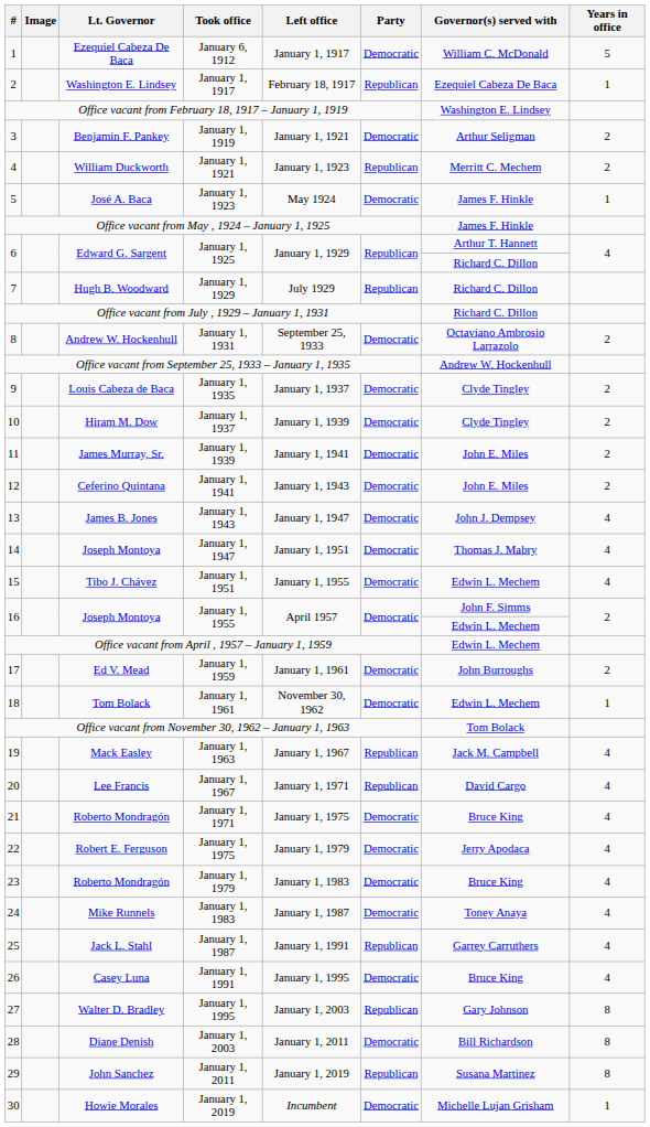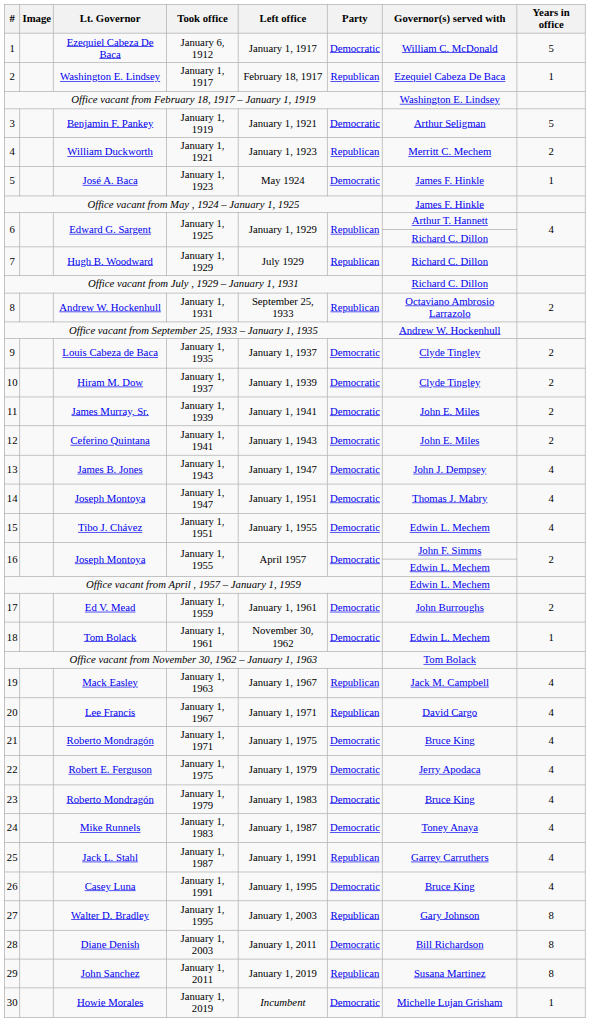 <table class="wikitable" style="text-align:center">
 <tr>
 <th>#</th>
 <th>Image</th>
 <th>Lt. Governor</th>
 <th>Took office</th>
 <th>Left office</th>
 <th>Party</th>
 <th>Governor(s) served with</th>
 <th>Years in office</th>
 </tr>
 <tr>
 <td>1</td>
 <td></td>
 <td><a href='#'>Ezequiel Cabeza De Baca</a></td>
 <td>January 6, 1912</td>
 <td>January 1, 1917</td>
 <td><a href='#'>Democratic</a></td>
 <td><a href='#'>William C. McDonald</a></td>
 <td>5</td>
 </tr>
 <tr>
 <td>2</td>
 <td></td>
 <td><a href='#'>Washington E. Lindsey</a></td>
 <td>January 1, 1917</td>
 <td>February 18, 1917</td>
 <td><a href='#'>Republican</a></td>
 <td><a href='#'>Ezequiel Cabeza De Baca</a></td>
 <td>1 <small></small></td>
 </tr>
 <tr>
 <td colspan="6"><em>Office vacant from</em> <em>February 18, 1917 – January 1, 1919</em></td>
 <td><a href='#'>Washington E. Lindsey</a></td>
 <td></td>
 </tr>
 <tr>
 <td>3</td>
 <td></td>
 <td><a href='#'>Benjamin F. Pankey</a></td>
 <td>January 1, 1919</td>
 <td>January 1, 1921</td>
 <td><a href='#'>Democratic</a></td>
 <td><a href='#'>Arthur Seligman</a></td>
-<td>2</td>
+<td>5</td>
 </tr>
 <tr>
 <td>4</td>
 <td></td>
 <td><a href='#'>William Duckworth</a></td>
 <td>January 1, 1921</td>
 <td>January 1, 1923</td>
 <td><a href='#'>Republican</a></td>
 <td><a href='#'>Merritt C. Mechem</a></td>
 <td>2</td>
 </tr>
 <tr>
 <td>5</td>
 <td></td>
 <td><a href='#'>José A. Baca</a></td>
 <td>January 1, 1923</td>
 <td>May 1924</td>
 <td><a href='#'>Democratic</a></td>
 <td><a href='#'>James F. Hinkle</a></td>
 <td>1 <small></small></td>
 </tr>
 <tr>
 <td colspan="6"><em>Office vacant from</em> <em>May , 1924 – January 1, 1925</em></td>
 <td><a href='#'>James F. Hinkle</a></td>
 <td></td>
 </tr>
 <tr>
 <td rowspan="2">6</td>
 <td rowspan="2"></td>
 <td rowspan="2"><a href='#'>Edward G. Sargent</a></td>
 <td rowspan="2">January 1, 1925</td>
 <td rowspan="2">January 1, 1929</td>
 <td rowspan="2"><a href='#'>Republican</a></td>
 <td><a href='#'>Arthur T. Hannett</a></td>
 <td rowspan="2">4</td>
 </tr>
 <tr>
 <td><a href='#'>Richard C. Dillon</a></td>
 </tr>
 <tr>
 <td>7</td>
 <td></td>
 <td><a href='#'>Hugh B. Woodward</a></td>
 <td>January 1, 1929</td>
 <td>July 1929</td>
 <td><a href='#'>Republican</a></td>
 <td><a href='#'>Richard C. Dillon</a></td>
 <td><small></small></td>
 </tr>
 <tr>
 <td colspan="6"><em>Office vacant from</em> <em>July , 1929 – January 1, 1931</em></td>
 <td><a href='#'>Richard C. Dillon</a></td>
 <td></td>
 </tr>
 <tr>
 <td>8</td>
 <td></td>
 <td><a href='#'>Andrew W. Hockenhull</a></td>
 <td>January 1, 1931</td>
 <td>September 25, 1933</td>
-<td><a href='#'>Democratic</a></td>
+<td><a href='#'>Republican</a></td>
 <td><a href='#'>Octaviano Ambrosio Larrazolo</a></td>
 <td>2 <small></small></td>
 </tr>
 <tr>
 <td colspan="6"><em>Office vacant from</em> <em>September 25, 1933 – January 1, 1935</em></td>
 <td><a href='#'>Andrew W. Hockenhull</a></td>
 <td></td>
 </tr>
 <tr>
 <td>9</td>
 <td></td>
 <td><a href='#'>Louis Cabeza de Baca</a></td>
 <td>January 1, 1935</td>
 <td>January 1, 1937</td>
 <td><a href='#'>Democratic</a></td>
 <td><a href='#'>Clyde Tingley</a></td>
 <td>2</td>
 </tr>
 <tr>
 <td>10</td>
 <td></td>
 <td><a href='#'>Hiram M. Dow</a></td>
 <td>January 1, 1937</td>
 <td>January 1, 1939</td>
 <td><a href='#'>Democratic</a></td>
 <td><a href='#'>Clyde Tingley</a></td>
 <td>2</td>
 </tr>
 <tr>
 <td>11</td>
 <td></td>
 <td><a href='#'>James Murray, Sr.</a></td>
 <td>January 1, 1939</td>
 <td>January 1, 1941</td>
 <td><a href='#'>Democratic</a></td>
 <td><a href='#'>John E. Miles</a></td>
 <td>2</td>
 </tr>
 <tr>
 <td>12</td>
 <td></td>
 <td><a href='#'>Ceferino Quintana</a></td>
 <td>January 1, 1941</td>
 <td>January 1, 1943</td>
 <td><a href='#'>Democratic</a></td>
 <td><a href='#'>John E. Miles</a></td>
 <td>2</td>
 </tr>
 <tr>
 <td>13</td>
 <td></td>
 <td><a href='#'>James B. Jones</a></td>
 <td>January 1, 1943</td>
 <td>January 1, 1947</td>
 <td><a href='#'>Democratic</a></td>
 <td><a href='#'>John J. Dempsey</a></td>
 <td>4</td>
 </tr>
 <tr>
 <td>14</td>
 <td></td>
 <td><a href='#'>Joseph Montoya</a></td>
 <td>January 1, 1947</td>
 <td>January 1, 1951</td>
 <td><a href='#'>Democratic</a></td>
 <td><a href='#'>Thomas J. Mabry</a></td>
 <td>4</td>
 </tr>
 <tr>
 <td>15</td>
 <td></td>
 <td><a href='#'>Tibo J. Chávez</a></td>
 <td>January 1, 1951</td>
 <td>January 1, 1955</td>
 <td><a href='#'>Democratic</a></td>
 <td><a href='#'>Edwin L. Mechem</a></td>
 <td>4</td>
 </tr>
 <tr>
 <td rowspan="2">16</td>
 <td rowspan="2"></td>
 <td rowspan="2"><a href='#'>Joseph Montoya</a></td>
 <td rowspan="2">January 1, 1955</td>
 <td rowspan="2">April 1957</td>
 <td rowspan="2"><a href='#'>Democratic</a></td>
 <td><a href='#'>John F. Simms</a></td>
 <td rowspan="2">2 <small></small></td>
 </tr>
 <tr>
 <td><a href='#'>Edwin L. Mechem</a></td>
 </tr>
 <tr>
 <td colspan="6"><em>Office vacant from</em> <em>April , 1957 – January 1, 1959</em></td>
 <td><a href='#'>Edwin L. Mechem</a></td>
 <td></td>
 </tr>
 <tr>
 <td>17</td>
 <td></td>
 <td><a href='#'>Ed V. Mead</a></td>
 <td>January 1, 1959</td>
 <td>January 1, 1961</td>
 <td><a href='#'>Democratic</a></td>
 <td><a href='#'>John Burroughs</a></td>
 <td>2</td>
 </tr>
 <tr>
 <td>18</td>
 <td></td>
 <td><a href='#'>Tom Bolack</a></td>
 <td>January 1, 1961</td>
 <td>November 30, 1962</td>
 <td><a href='#'>Democratic</a></td>
 <td><a href='#'>Edwin L. Mechem</a></td>
 <td>1 <small></small></td>
 </tr>
 <tr>
 <td colspan="6"><em>Office vacant from</em> <em>November 30, 1962 – January 1, 1963</em></td>
 <td><a href='#'>Tom Bolack</a></td>
 <td></td>
 </tr>
 <tr>
 <td>19</td>
 <td></td>
 <td><a href='#'>Mack Easley</a></td>
 <td>January 1, 1963</td>
 <td>January 1, 1967</td>
 <td><a href='#'>Republican</a></td>
 <td><a href='#'>Jack M. Campbell</a></td>
 <td>4</td>
 </tr>
 <tr>
 <td>20</td>
 <td></td>
 <td><a href='#'>Lee Francis</a></td>
 <td>January 1, 1967</td>
 <td>January 1, 1971</td>
 <td><a href='#'>Republican</a></td>
 <td><a href='#'>David Cargo</a></td>
 <td>4</td>
 </tr>
 <tr>
 <td>21</td>
 <td></td>
 <td><a href='#'>Roberto Mondragón</a></td>
 <td>January 1, 1971</td>
 <td>January 1, 1975</td>
 <td><a href='#'>Democratic</a></td>
 <td><a href='#'>Bruce King</a></td>
 <td>4</td>
 </tr>
 <tr>
 <td>22</td>
 <td></td>
 <td><a href='#'>Robert E. Ferguson</a></td>
 <td>January 1, 1975</td>
 <td>January 1, 1979</td>
 <td><a href='#'>Democratic</a></td>
 <td><a href='#'>Jerry Apodaca</a></td>
 <td>4</td>
 </tr>
 <tr>
 <td>23</td>
 <td></td>
 <td><a href='#'>Roberto Mondragón</a></td>
 <td>January 1, 1979</td>
 <td>January 1, 1983</td>
 <td><a href='#'>Democratic</a></td>
 <td><a href='#'>Bruce King</a></td>
 <td>4</td>
 </tr>
 <tr>
 <td>24</td>
 <td></td>
 <td><a href='#'>Mike Runnels</a></td>
 <td>January 1, 1983</td>
 <td>January 1, 1987</td>
 <td><a href='#'>Democratic</a></td>
 <td><a href='#'>Toney Anaya</a></td>
 <td>4</td>
 </tr>
 <tr>
 <td>25</td>
 <td></td>
 <td><a href='#'>Jack L. Stahl</a></td>
 <td>January 1, 1987</td>
 <td>January 1, 1991</td>
 <td><a href='#'>Republican</a></td>
 <td><a href='#'>Garrey Carruthers</a></td>
 <td>4</td>
 </tr>
 <tr>
 <td>26</td>
 <td></td>
 <td><a href='#'>Casey Luna</a></td>
 <td>January 1, 1991</td>
 <td>January 1, 1995</td>
 <td><a href='#'>Democratic</a></td>
 <td><a href='#'>Bruce King</a></td>
 <td>4</td>
 </tr>
 <tr>
 <td>27</td>
 <td></td>
 <td><a href='#'>Walter D. Bradley</a></td>
 <td>January 1, 1995</td>
 <td>January 1, 2003</td>
 <td><a href='#'>Republican</a></td>
 <td><a href='#'>Gary Johnson</a></td>
 <td>8</td>
 </tr>
 <tr>
 <td>28</td>
 <td></td>
 <td><a href='#'>Diane Denish</a></td>
 <td>January 1, 2003</td>
 <td>January 1, 2011</td>
 <td><a href='#'>Democratic</a></td>
 <td><a href='#'>Bill Richardson</a></td>
 <td>8</td>
 </tr>
 <tr>
 <td>29</td>
 <td></td>
 <td><a href='#'>John Sanchez</a></td>
 <td>January 1, 2011</td>
 <td>January 1, 2019</td>
 <td><a href='#'>Republican</a></td>
 <td><a href='#'>Susana Martinez</a></td>
 <td>8</td>
 </tr>
 <tr>
 <td>30</td>
 <td></td>
 <td><a href='#'>Howie Morales</a></td>
 <td>January 1, 2019</td>
 <td><em>Incumbent</em></td>
 <td><a href='#'>Democratic</a></td>
 <td><a href='#'>Michelle Lujan Grisham</a></td>
 <td>1</td>
 </tr>
 </table>
